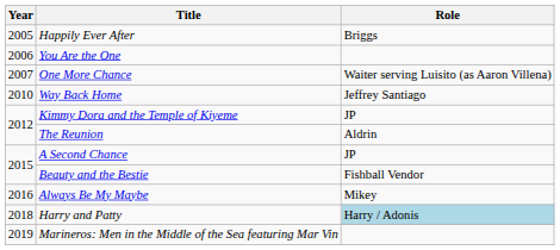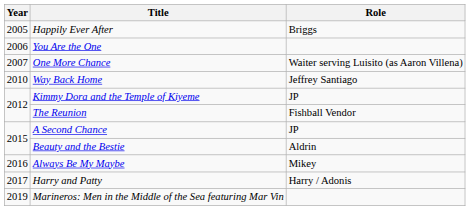 <table class="wikitable sortable">
 <tr>
 <th>Year</th>
 <th>Title</th>
 <th>Role</th>
 </tr>
 <tr>
 <td>2005</td>
 <td><em>Happily Ever After </em></td>
 <td>Briggs</td>
 </tr>
 <tr>
 <td>2006</td>
 <td><em><a href='#'>You Are the One</a></em></td>
 <td></td>
 </tr>
 <tr>
 <td>2007</td>
 <td><em><a href='#'>One More Chance</a></em></td>
 <td>Waiter serving Luisito (as Aaron Villena)</td>
 </tr>
 <tr>
 <td>2010</td>
 <td><em><a href='#'>Way Back Home</a></em></td>
 <td>Jeffrey Santiago</td>
 </tr>
 <tr>
 <td rowspan="2">2012</td>
 <td><em><a href='#'>Kimmy Dora and the Temple of Kiyeme</a></em></td>
 <td>JP</td>
 </tr>
 <tr>
 <td><em><a href='#'>The Reunion</a></em></td>
-<td>Aldrin</td>
+<td>Fishball Vendor</td>
 </tr>
 <tr>
 <td rowspan="2">2015</td>
 <td><em><a href='#'>A Second Chance</a></em></td>
 <td>JP</td>
 </tr>
 <tr>
 <td><em><a href='#'>Beauty and the Bestie</a></em></td>
-<td>Fishball Vendor</td>
+<td>Aldrin</td>
 </tr>
 <tr>
 <td>2016</td>
 <td><em><a href='#'>Always Be My Maybe</a></em></td>
 <td>Mikey</td>
 </tr>
 <tr>
-<td>2018</td>
+<td>2017</td>
 <td><em>Harry and Patty</em></td>
-<td style="background: lightblue;">Harry / Adonis</td>
+<td>Harry / Adonis</td>
 </tr>
 <tr>
 <td>2019</td>
 <td><em>Marineros: Men in the Middle of the Sea featuring Mar Vin</em></td>
 <td></td>
 </tr>
 </table>
